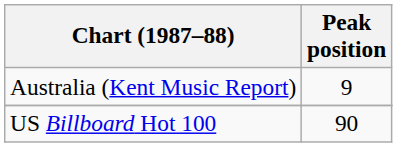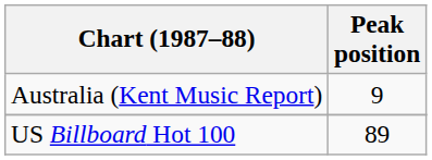 <table class="wikitable">
 <tr>
 <th>Chart (1987–88)</th>
 <th>Peak<br>position</th>
 </tr>
 <tr>
 <td>Australia (<a href='#'>Kent Music Report</a>)</td>
 <td align="center">9</td>
 </tr>
 <tr>
 </tr>
 <tr>
 </tr>
 <tr>
 </tr>
 <tr>
 <td>US <a href='#'><em>Billboard</em> Hot 100</a></td>
-<td align="center">90</td>
+<td align="center">89</td>
 </tr>
 </table>
